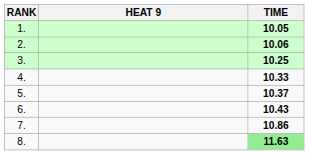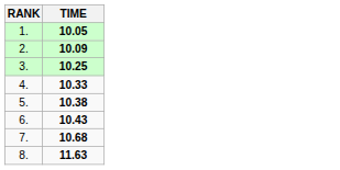 <table class="wikitable" style="border-collapse: collapse; font-size: 90%;">
 <tr>
 <th>RANK</th>
-<th style="width: 20em">HEAT 9</th>
 <th style="width: 5em">TIME</th>
 </tr>
 <tr style="background:#ccffcc;">
 <td align="center">1.</td>
-<td></td>
 <td align="center"><strong>10.05</strong></td>
 </tr>
 <tr style="background:#ccffcc;">
 <td align="center">2.</td>
-<td></td>
-<td align="center"><strong>10.06</strong></td>
+<td align="center"><strong>10.09</strong></td>
 </tr>
 <tr style="background:#ccffcc;">
 <td align="center">3.</td>
-<td></td>
 <td align="center"><strong>10.25</strong></td>
 </tr>
 <tr>
 <td align="center">4.</td>
-<td></td>
 <td align="center"><strong>10.33</strong></td>
 </tr>
 <tr>
 <td align="center">5.</td>
-<td></td>
-<td align="center"><strong>10.37</strong></td>
+<td align="center"><strong>10.38</strong></td>
 </tr>
 <tr>
 <td align="center">6.</td>
-<td></td>
 <td align="center"><strong>10.43</strong></td>
 </tr>
 <tr>
 <td align="center">7.</td>
-<td></td>
-<td align="center"><strong>10.86</strong></td>
+<td align="center"><strong>10.68</strong></td>
 </tr>
 <tr>
 <td align="center">8.</td>
-<td></td>
-<td align="center" style="background: lightgreen;"><strong>11.63</strong></td>
+<td align="center"><strong>11.63</strong></td>
 </tr>
 </table>
